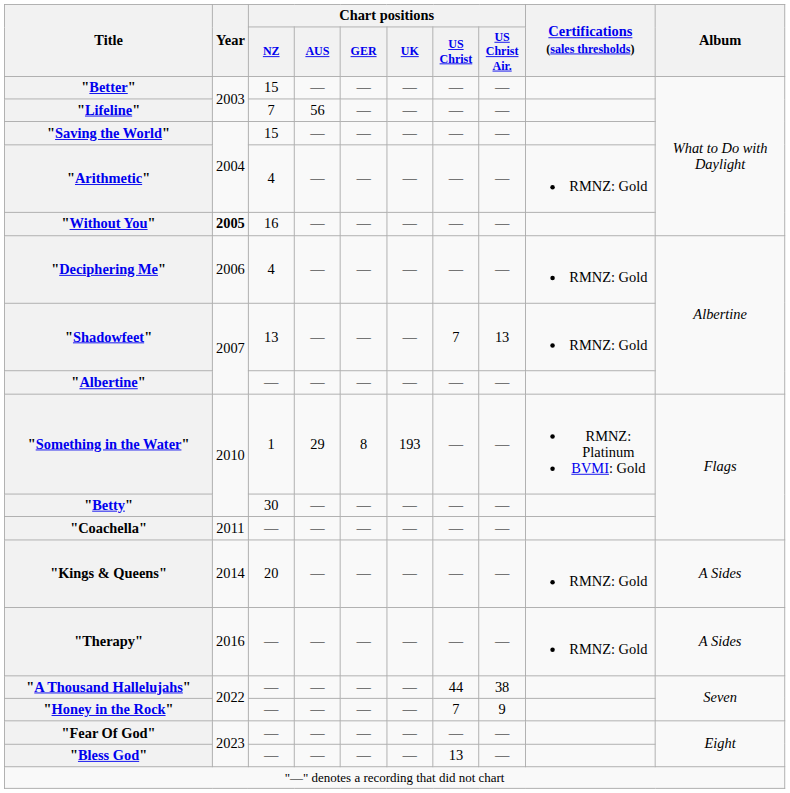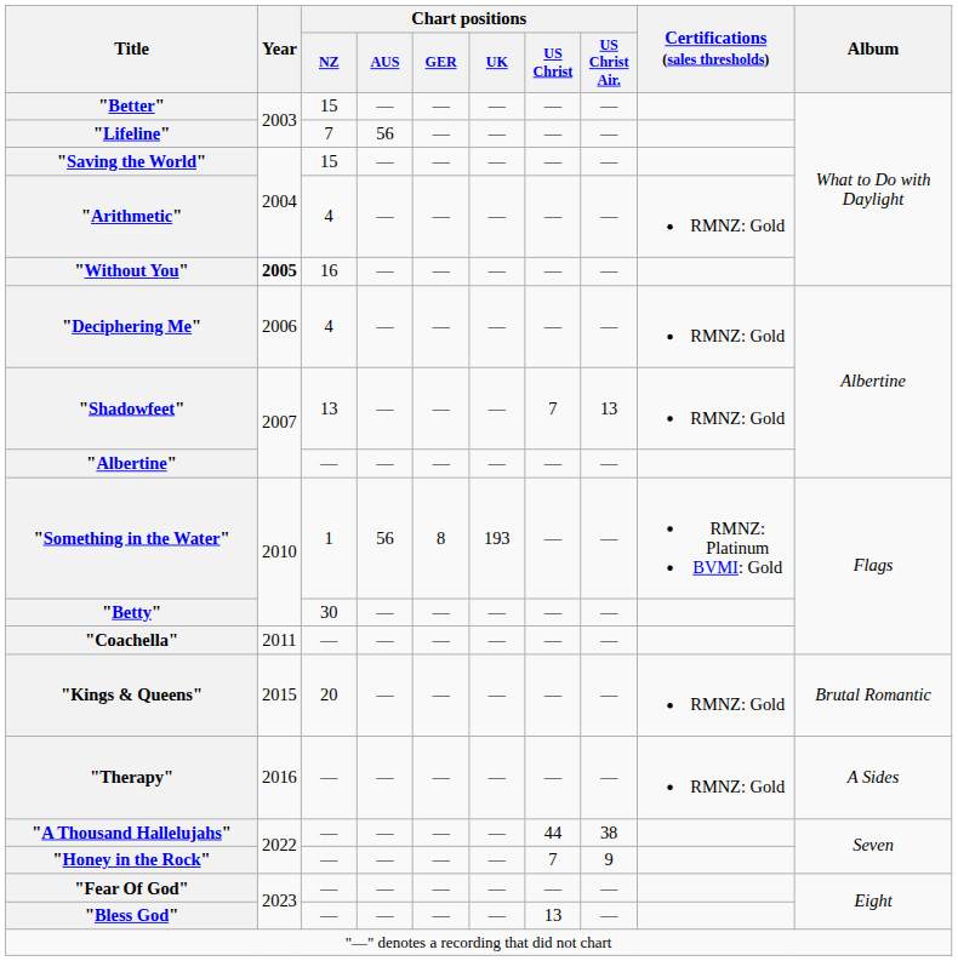 <table class="wikitable plainrowheaders" style="text-align:center;">
 <tr>
 <th rowspan="2" style="width:14em;">Title</th>
 <th rowspan="2">Year</th>
 <th colspan="6">Chart positions</th>
 <th rowspan="2"><a href='#'>Certifications</a><br><small>(<a href='#'>sales thresholds</a>)</small></th>
 <th rowspan="2">Album</th>
 </tr>
 <tr style="font-size:smaller;">
 <th width="45"><a href='#'>NZ</a><br></th>
 <th width="45"><a href='#'>AUS</a><br></th>
 <th width="45"><a href='#'>GER</a><br></th>
 <th width="45"><a href='#'>UK</a><br></th>
 <th width="45"><a href='#'>US<br>Christ</a><br></th>
 <th width="45"><a href='#'>US<br>Christ Air.</a><br></th>
 </tr>
 <tr>
 <th scope="row">"<a href='#'>Better</a>"</th>
 <td rowspan="2">2003</td>
 <td>15</td>
 <td>—</td>
 <td>—</td>
 <td>—</td>
 <td>—</td>
 <td>—</td>
 <td></td>
 <td rowspan="5"><em>What to Do with Daylight</em></td>
 </tr>
 <tr>
 <th scope="row">"<a href='#'>Lifeline</a>"</th>
 <td>7</td>
 <td>56</td>
 <td>—</td>
 <td>—</td>
 <td>—</td>
 <td>—</td>
 <td></td>
 </tr>
 <tr>
 <th scope="row">"<a href='#'>Saving the World</a>"</th>
 <td rowspan="2">2004</td>
 <td>15</td>
 <td>—</td>
 <td>—</td>
 <td>—</td>
 <td>—</td>
 <td>—</td>
 <td></td>
 </tr>
 <tr>
 <th scope="row">"<a href='#'>Arithmetic</a>"</th>
 <td>4</td>
 <td>—</td>
 <td>—</td>
 <td>—</td>
 <td>—</td>
 <td>—</td>
 <td><br><ul><li>RMNZ: Gold</li></ul></td>
 </tr>
 <tr>
 <th scope="row">"<a href='#'>Without You</a>"</th>
 <td><strong>2005</strong></td>
 <td>16</td>
 <td>—</td>
 <td>—</td>
 <td>—</td>
 <td>—</td>
 <td>—</td>
 <td></td>
 </tr>
 <tr>
 <th scope="row">"<a href='#'>Deciphering Me</a>"</th>
 <td>2006</td>
 <td>4</td>
 <td>—</td>
 <td>—</td>
 <td>—</td>
 <td>—</td>
 <td>—</td>
 <td><br><ul><li>RMNZ: Gold</li></ul></td>
 <td rowspan="3"><em>Albertine</em></td>
 </tr>
 <tr>
 <th scope="row">"<a href='#'>Shadowfeet</a>"</th>
 <td rowspan="2">2007</td>
 <td>13</td>
 <td>—</td>
 <td>—</td>
 <td>—</td>
 <td>7</td>
 <td>13</td>
 <td><br><ul><li>RMNZ: Gold</li></ul></td>
 </tr>
 <tr>
 <th scope="row">"<a href='#'>Albertine</a>"</th>
 <td>—</td>
 <td>—</td>
 <td>—</td>
 <td>—</td>
 <td>—</td>
 <td>—</td>
 <td></td>
 </tr>
 <tr>
 <th scope="row">"<a href='#'>Something in the Water</a>"</th>
 <td rowspan="2">2010</td>
 <td>1</td>
-<td>29</td>
+<td>56</td>
 <td>8</td>
 <td>193</td>
 <td>—</td>
 <td>—</td>
 <td><br><ul><li>RMNZ: Platinum</li><li><a href='#'>BVMI</a>: Gold</li></ul></td>
 <td rowspan="3"><em>Flags</em></td>
 </tr>
 <tr>
 <th scope="row">"<a href='#'>Betty</a>"</th>
 <td>30</td>
 <td>—</td>
 <td>—</td>
 <td>—</td>
 <td>—</td>
 <td>—</td>
 <td></td>
 </tr>
 <tr>
 <th scope="row">"Coachella"</th>
 <td>2011</td>
 <td>—</td>
 <td>—</td>
 <td>—</td>
 <td>—</td>
 <td>—</td>
 <td>—</td>
 <td></td>
 </tr>
 <tr>
 <th scope="row">"Kings & Queens"</th>
-<td>2014</td>
+<td>2015</td>
 <td>20</td>
 <td>—</td>
 <td>—</td>
 <td>—</td>
 <td>—</td>
 <td>—</td>
 <td><br><ul><li>RMNZ: Gold</li></ul></td>
-<td><em>A Sides</em></td>
+<td><em>Brutal Romantic</em></td>
 </tr>
 <tr>
 <th scope="row">"Therapy"</th>
 <td>2016</td>
 <td>—</td>
 <td>—</td>
 <td>—</td>
 <td>—</td>
 <td>—</td>
 <td>—</td>
 <td><br><ul><li>RMNZ: Gold</li></ul></td>
 <td><em>A Sides</em></td>
 </tr>
 <tr>
 <th scope="row">"<a href='#'>A Thousand Hallelujahs</a>"</th>
 <td rowspan="2">2022</td>
 <td>—</td>
 <td>—</td>
 <td>—</td>
 <td>—</td>
 <td>44</td>
 <td>38</td>
 <td></td>
 <td rowspan="2"><em>Seven</em></td>
 </tr>
 <tr>
 <th scope="row">"<a href='#'>Honey in the Rock</a>" <br></th>
 <td>—</td>
 <td>—</td>
 <td>—</td>
 <td>—</td>
 <td>7</td>
 <td>9</td>
 <td></td>
 </tr>
 <tr>
 <th scope="row">"Fear Of God"</th>
 <td rowspan="2">2023</td>
 <td>—</td>
 <td>—</td>
 <td>—</td>
 <td>—</td>
 <td>—</td>
 <td>—</td>
 <td></td>
 <td rowspan="2"><em>Eight</em></td>
 </tr>
 <tr>
 <th scope="row">"<a href='#'>Bless God</a>"</th>
 <td>—</td>
 <td>—</td>
 <td>—</td>
 <td>—</td>
 <td>13</td>
 <td>—</td>
 <td></td>
 </tr>
 <tr>
 <td colspan="10" style="font-size:90%">"—" denotes a recording that did not chart</td>
 </tr>
 </table>
